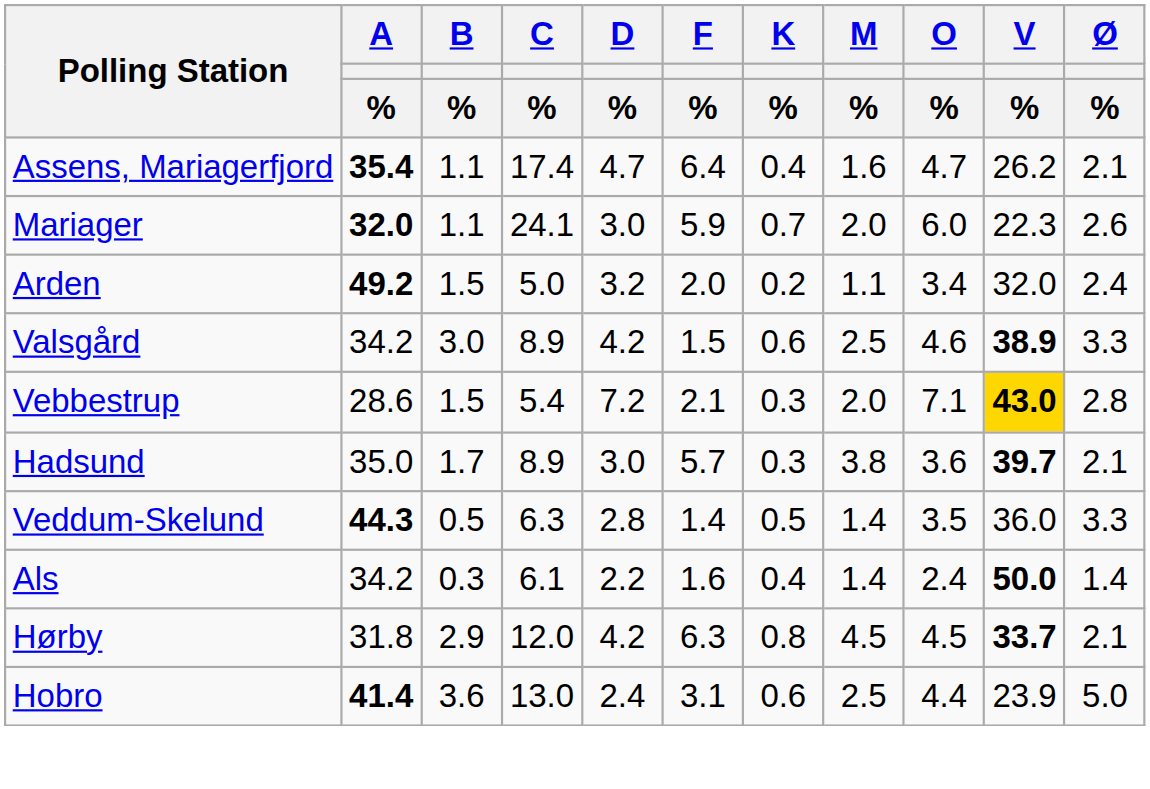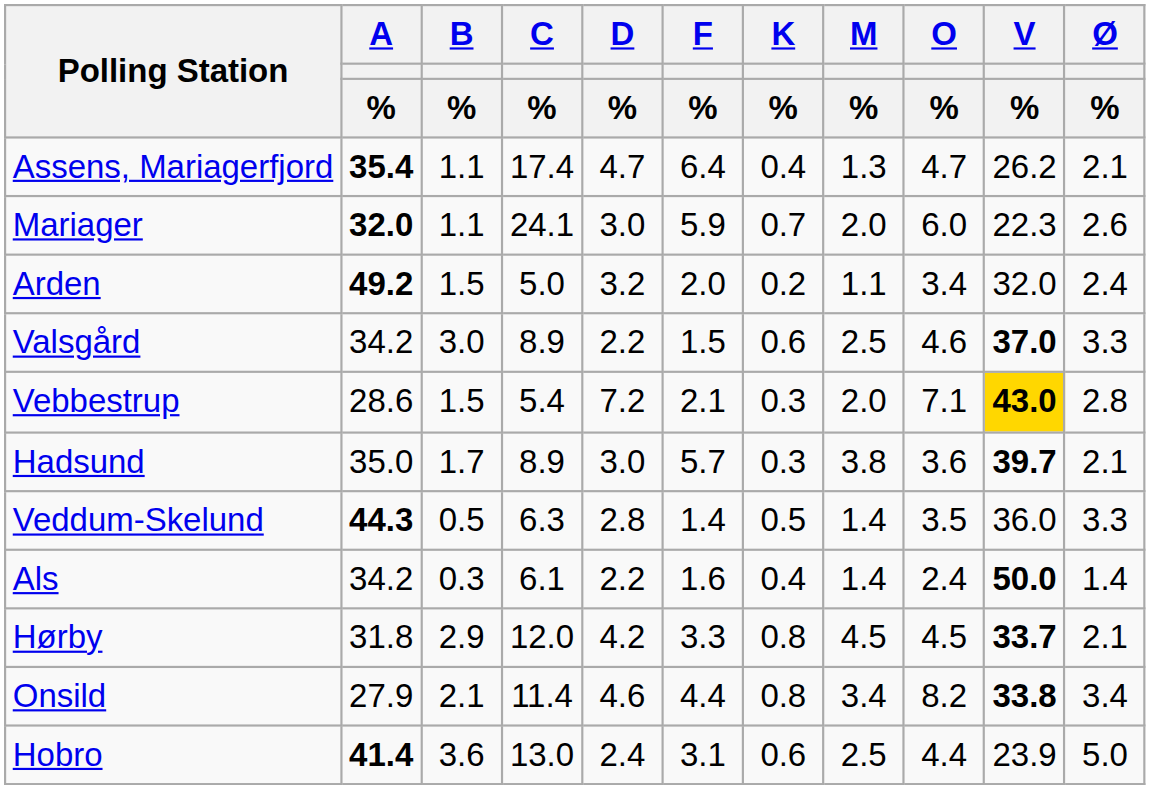 <table class="wikitable sortable" style="text-align:right; font-size:95%; line-height:20px;">
 <tr>
 <th rowspan="3">Polling Station</th>
 <th width=30px class=unsortable><a href='#'>A</a></th>
 <th width=30px class=unsortable><a href='#'>B</a></th>
 <th width=30px class=unsortable><a href='#'>C</a></th>
 <th width=30px class=unsortable><a href='#'>D</a></th>
 <th width=30px class=unsortable><a href='#'>F</a></th>
 <th width=30px class=unsortable><a href='#'>K</a></th>
 <th width=30px class=unsortable><a href='#'>M</a></th>
 <th width=30px class=unsortable><a href='#'>O</a></th>
 <th width=30px class=unsortable><a href='#'>V</a></th>
 <th width=30px class=unsortable><a href='#'>Ø</a></th>
 </tr>
 <tr>
 <th style=background:></th>
 <th style=background:></th>
 <th style=background:></th>
 <th style=background:></th>
 <th style=background:></th>
 <th style=background:></th>
 <th style=background:></th>
 <th style=background:></th>
 <th style=background:></th>
 <th style=background:></th>
 </tr>
 <tr>
 <th align=center data-sort-type=number>%</th>
 <th align=center data-sort-type=number>%</th>
 <th align=center data-sort-type=number>%</th>
 <th align=center data-sort-type=number>%</th>
 <th align=center data-sort-type=number>%</th>
 <th align=center data-sort-type=number>%</th>
 <th align=center data-sort-type=number>%</th>
 <th align=center data-sort-type=number>%</th>
 <th align=center data-sort-type=number>%</th>
 <th align=center data-sort-type=number>%</th>
 </tr>
 <tr>
 <td align=left><a href='#'>Assens, Mariagerfjord</a></td>
 <td align=center ><strong>35.4</strong></td>
 <td align=center>1.1</td>
 <td align=center>17.4</td>
 <td align=center>4.7</td>
 <td align=center>6.4</td>
 <td align=center>0.4</td>
-<td align=center>1.6</td>
+<td align=center>1.3</td>
 <td align=center>4.7</td>
 <td align=center>26.2</td>
 <td align=center>2.1</td>
 </tr>
 <tr>
 <td align=left><a href='#'>Mariager</a></td>
 <td align=center ><strong>32.0</strong></td>
 <td align=center>1.1</td>
 <td align=center>24.1</td>
 <td align=center>3.0</td>
 <td align=center>5.9</td>
 <td align=center>0.7</td>
 <td align=center>2.0</td>
 <td align=center>6.0</td>
 <td align=center>22.3</td>
 <td align=center>2.6</td>
 </tr>
 <tr>
 <td align=left><a href='#'>Arden</a></td>
 <td align=center ><strong>49.2</strong></td>
 <td align=center>1.5</td>
 <td align=center>5.0</td>
 <td align=center>3.2</td>
 <td align=center>2.0</td>
 <td align=center>0.2</td>
 <td align=center>1.1</td>
 <td align=center>3.4</td>
 <td align=center>32.0</td>
 <td align=center>2.4</td>
 </tr>
 <tr>
 <td align=left><a href='#'>Valsgård</a></td>
 <td align=center>34.2</td>
 <td align=center>3.0</td>
 <td align=center>8.9</td>
-<td align=center>4.2</td>
+<td align=center>2.2</td>
 <td align=center>1.5</td>
 <td align=center>0.6</td>
 <td align=center>2.5</td>
 <td align=center>4.6</td>
-<td align=center ><strong>38.9</strong></td>
+<td align=center ><strong>37.0</strong></td>
 <td align=center>3.3</td>
 </tr>
 <tr>
 <td align=left><a href='#'>Vebbestrup</a></td>
 <td align=center>28.6</td>
 <td align=center>1.5</td>
 <td align=center>5.4</td>
 <td align=center>7.2</td>
 <td align=center>2.1</td>
 <td align=center>0.3</td>
 <td align=center>2.0</td>
 <td align=center>7.1</td>
 <td align=center  style="background: gold;"><strong>43.0</strong></td>
 <td align=center>2.8</td>
 </tr>
 <tr>
 <td align=left><a href='#'>Hadsund</a></td>
 <td align=center>35.0</td>
 <td align=center>1.7</td>
 <td align=center>8.9</td>
 <td align=center>3.0</td>
 <td align=center>5.7</td>
 <td align=center>0.3</td>
 <td align=center>3.8</td>
 <td align=center>3.6</td>
 <td align=center ><strong>39.7</strong></td>
 <td align=center>2.1</td>
 </tr>
 <tr>
 <td align=left><a href='#'>Veddum-Skelund</a></td>
 <td align=center ><strong>44.3</strong></td>
 <td align=center>0.5</td>
 <td align=center>6.3</td>
 <td align=center>2.8</td>
 <td align=center>1.4</td>
 <td align=center>0.5</td>
 <td align=center>1.4</td>
 <td align=center>3.5</td>
 <td align=center>36.0</td>
 <td align=center>3.3</td>
 </tr>
 <tr>
 <td align=left><a href='#'>Als</a></td>
 <td align=center>34.2</td>
 <td align=center>0.3</td>
 <td align=center>6.1</td>
 <td align=center>2.2</td>
 <td align=center>1.6</td>
 <td align=center>0.4</td>
 <td align=center>1.4</td>
 <td align=center>2.4</td>
 <td align=center ><strong>50.0</strong></td>
 <td align=center>1.4</td>
 </tr>
 <tr>
 <td align=left><a href='#'>Hørby</a></td>
 <td align=center>31.8</td>
 <td align=center>2.9</td>
 <td align=center>12.0</td>
 <td align=center>4.2</td>
-<td align=center>6.3</td>
+<td align=center>3.3</td>
 <td align=center>0.8</td>
 <td align=center>4.5</td>
 <td align=center>4.5</td>
 <td align=center ><strong>33.7</strong></td>
 <td align=center>2.1</td>
+</tr>
+<tr>
+<td align=left><a href='#'>Onsild</a></td>
+<td align=center>27.9</td>
+<td align=center>2.1</td>
+<td align=center>11.4</td>
+<td align=center>4.6</td>
+<td align=center>4.4</td>
+<td align=center>0.8</td>
+<td align=center>3.4</td>
+<td align=center>8.2</td>
+<td align=center ><strong>33.8</strong></td>
+<td align=center>3.4</td>
 </tr>
 <tr>
 <td align=left><a href='#'>Hobro</a></td>
 <td align=center ><strong>41.4</strong></td>
 <td align=center>3.6</td>
 <td align=center>13.0</td>
 <td align=center>2.4</td>
 <td align=center>3.1</td>
 <td align=center>0.6</td>
 <td align=center>2.5</td>
 <td align=center>4.4</td>
 <td align=center>23.9</td>
 <td align=center>5.0</td>
 </tr>
 </table>
